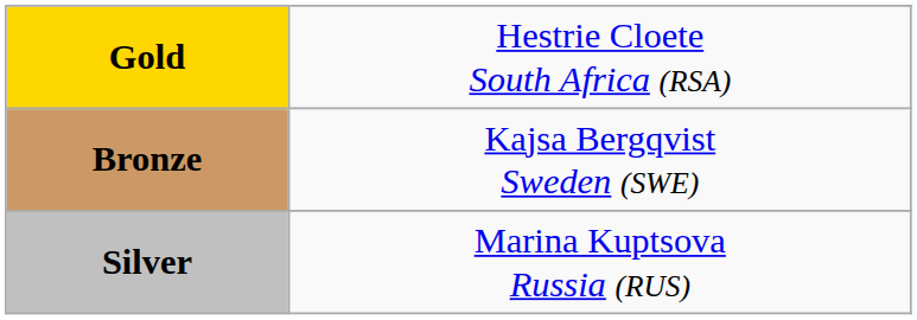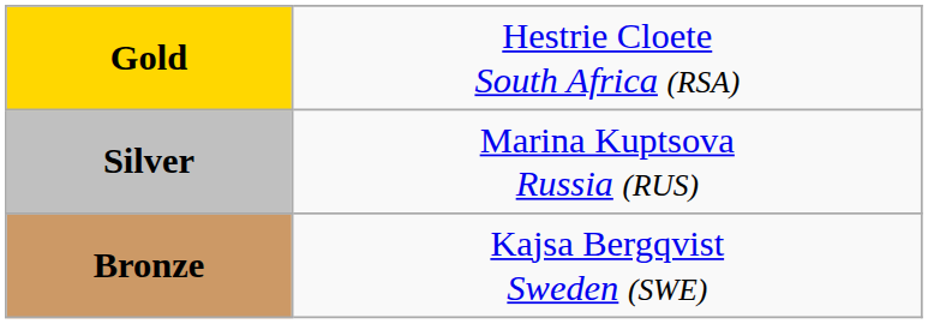 <table class="wikitable" style=" text-align:center; font-size:110%;" width="35%">
 <tr>
 <td bgcolor="gold"><strong>Gold</strong></td>
 <td> <a href='#'>Hestrie Cloete</a><br><em><a href='#'>South Africa</a> <small>(RSA)</small></em></td>
 </tr>
 <tr>
+<td bgcolor="silver"><strong>Silver</strong></td>
+<td> <a href='#'>Marina Kuptsova</a><br><em><a href='#'>Russia</a> <small>(RUS)</small></em></td>
+</tr>
+<tr>
 <td bgcolor="CC9966"><strong>Bronze</strong></td>
 <td> <a href='#'>Kajsa Bergqvist</a><br><em><a href='#'>Sweden</a> <small>(SWE)</small></em></td>
 </tr>
-<tr>
-<td bgcolor="silver"><strong>Silver</strong></td>
-<td> <a href='#'>Marina Kuptsova</a><br><em><a href='#'>Russia</a> <small>(RUS)</small></em></td>
-</tr>
 </table>
